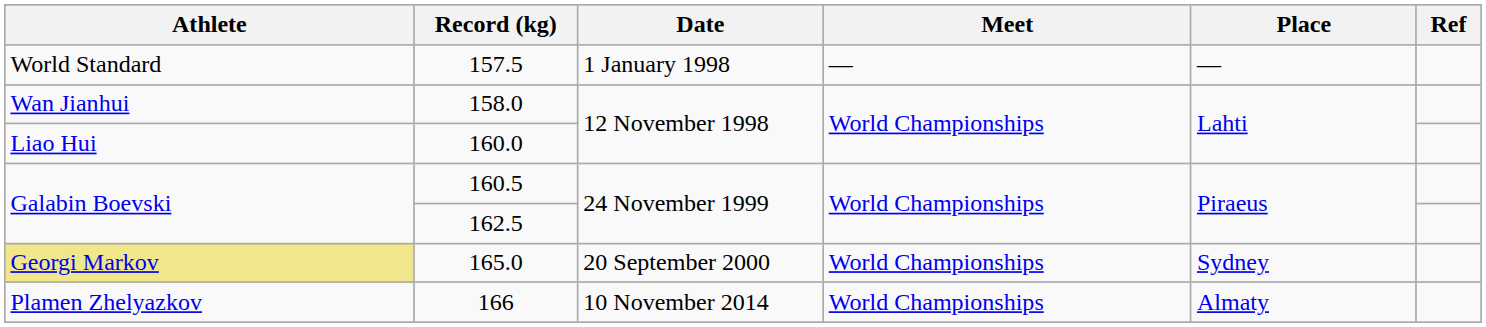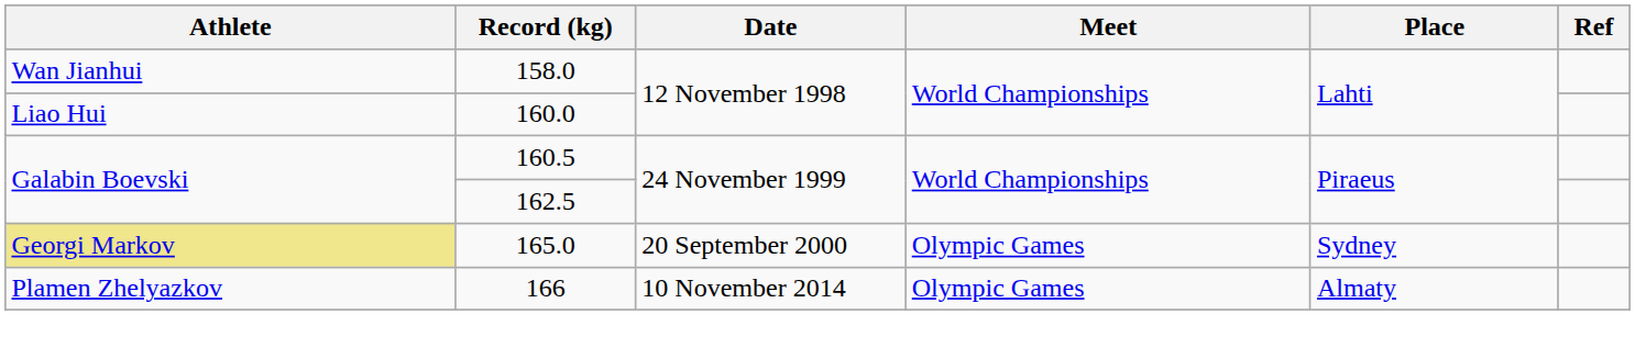 <table class="wikitable" style="font-size:90%; width: 70%;">
 <tr>
 <th width=20%>Athlete</th>
 <th width=8%>Record (kg)</th>
 <th width=12%>Date</th>
 <th width=18%>Meet</th>
 <th width=11%>Place</th>
 <th width=3%>Ref</th>
-</tr>
-<tr>
-<td>World Standard</td>
-<td align="center">157.5</td>
-<td>1 January 1998</td>
-<td>—</td>
-<td>—</td>
-<td></td>
 </tr>
 <tr>
 <td> <a href='#'>Wan Jianhui</a></td>
 <td align="center">158.0</td>
 <td rowspan=2>12 November 1998</td>
 <td rowspan=2><a href='#'>World Championships</a></td>
 <td rowspan=2><a href='#'>Lahti</a></td>
 <td></td>
 </tr>
 <tr>
 <td> <a href='#'>Liao Hui</a></td>
 <td align="center">160.0</td>
 <td></td>
 </tr>
 <tr>
 <td rowspan=2> <a href='#'>Galabin Boevski</a></td>
 <td align="center">160.5</td>
 <td rowspan=2>24 November 1999</td>
 <td rowspan=2><a href='#'>World Championships</a></td>
 <td rowspan=2><a href='#'>Piraeus</a></td>
 <td></td>
 </tr>
 <tr>
 <td align="center">162.5</td>
 <td></td>
 </tr>
 <tr>
 <td style="background: khaki;"> <a href='#'>Georgi Markov</a></td>
 <td align="center">165.0</td>
 <td>20 September 2000</td>
-<td><a href='#'>World Championships</a></td>
+<td><a href='#'>Olympic Games</a></td>
 <td><a href='#'>Sydney</a></td>
 <td></td>
 </tr>
 <tr>
 <td> <a href='#'>Plamen Zhelyazkov</a></td>
 <td align="center">166</td>
 <td>10 November 2014</td>
-<td><a href='#'>World Championships</a></td>
+<td><a href='#'>Olympic Games</a></td>
 <td><a href='#'>Almaty</a></td>
 <td></td>
 </tr>
 </table>
